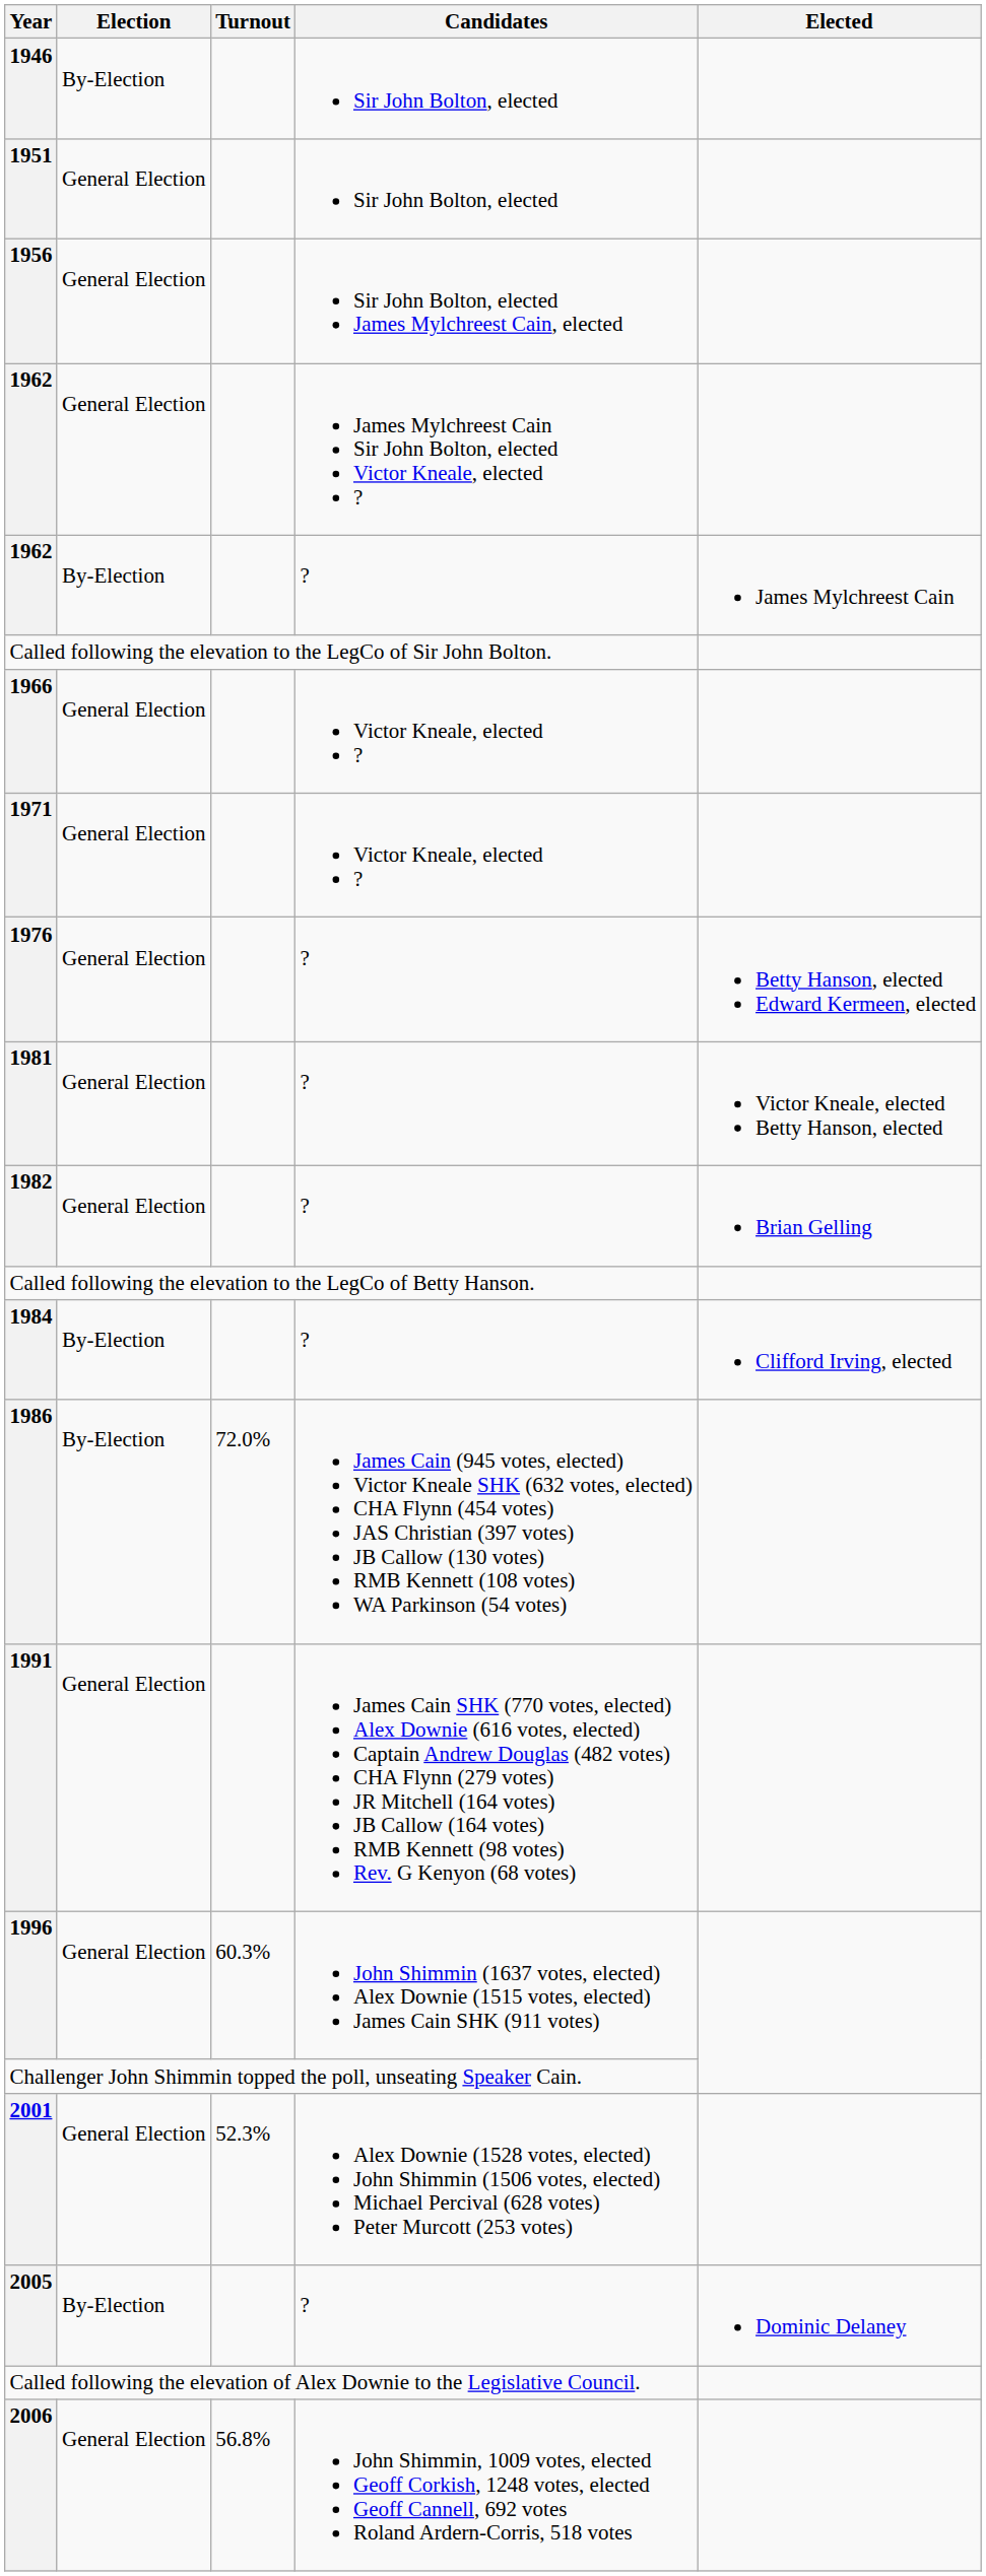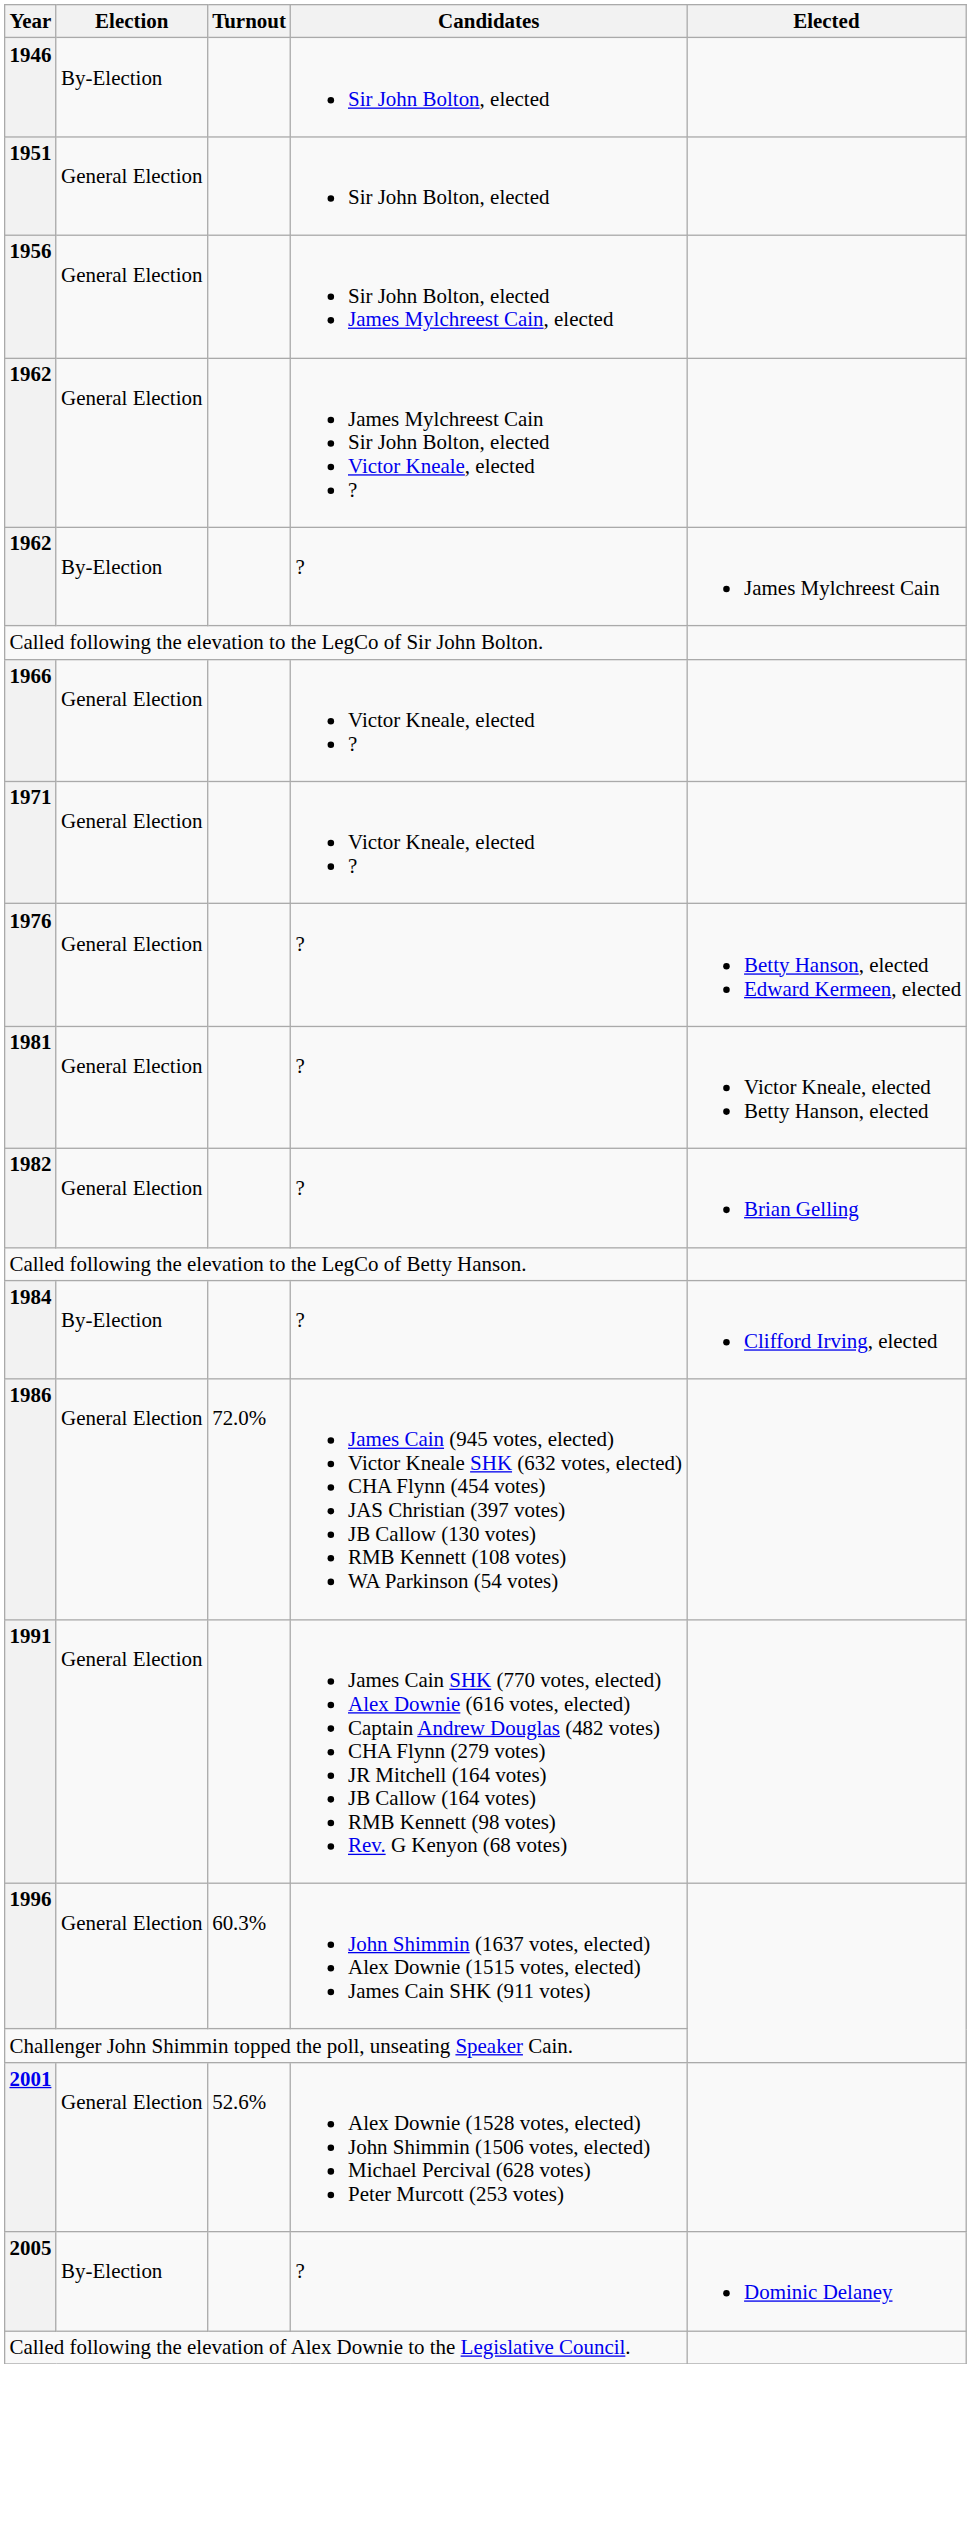 <table class="wikitable" border="1">
 <tr>
 <th>Year</th>
 <th>Election</th>
 <th>Turnout</th>
 <th>Candidates</th>
 <th>Elected</th>
 </tr>
 <tr valign="top">
 <th>1946</th>
 <td><br>By-Election</td>
 <td></td>
 <td><br><ul><li><a href='#'>Sir John Bolton</a>, elected</li></ul></td>
 <td></td>
 </tr>
 <tr valign="top">
 <th>1951</th>
 <td><br>General Election</td>
 <td></td>
 <td><br><ul><li>Sir John Bolton, elected</li></ul></td>
 <td></td>
 </tr>
 <tr valign="top">
 <th>1956</th>
 <td><br>General Election</td>
 <td></td>
 <td><br><ul><li>Sir John Bolton, elected</li><li><a href='#'>James Mylchreest Cain</a>, elected</li></ul></td>
 <td></td>
 </tr>
 <tr valign="top">
 <th>1962</th>
 <td><br>General Election</td>
 <td></td>
 <td><br><ul><li>James Mylchreest Cain</li><li>Sir John Bolton, elected</li><li><a href='#'>Victor Kneale</a>, elected</li><li>?</li></ul></td>
 <td></td>
 </tr>
 <tr valign="top">
 <th>1962</th>
 <td><br>By-Election</td>
 <td></td>
 <td><br>?</td>
 <td><br><ul><li>James Mylchreest Cain</li></ul></td>
 </tr>
 <tr>
 <td colspan="4">Called following the elevation to the LegCo of Sir John Bolton.</td>
 </tr>
 <tr valign="top">
 <th>1966</th>
 <td><br>General Election</td>
 <td></td>
 <td><br><ul><li>Victor Kneale, elected</li><li>?</li></ul></td>
 <td></td>
 </tr>
 <tr valign="top">
 <th>1971</th>
 <td><br>General Election</td>
 <td></td>
 <td><br><ul><li>Victor Kneale, elected</li><li>?</li></ul></td>
 <td></td>
 </tr>
 <tr valign="top">
 <th>1976</th>
 <td><br>General Election</td>
 <td></td>
 <td><br>?</td>
 <td><br><ul><li><a href='#'>Betty Hanson</a>, elected</li><li><a href='#'>Edward Kermeen</a>, elected</li></ul></td>
 </tr>
 <tr valign="top">
 <th>1981</th>
 <td><br>General Election</td>
 <td></td>
 <td><br>?</td>
 <td><br><ul><li>Victor Kneale, elected</li><li>Betty Hanson, elected</li></ul></td>
 </tr>
 <tr valign="top">
 <th>1982</th>
 <td><br>General Election</td>
 <td></td>
 <td><br>?</td>
 <td><br><ul><li><a href='#'>Brian Gelling</a></li></ul></td>
 </tr>
 <tr>
 <td colspan="4">Called following the elevation to the LegCo of Betty Hanson.</td>
 </tr>
 <tr valign="top">
 <th>1984</th>
 <td><br>By-Election</td>
 <td></td>
 <td><br>?</td>
 <td><br><ul><li><a href='#'>Clifford Irving</a>, elected</li></ul></td>
 </tr>
 <tr valign="top">
 <th>1986</th>
-<td><br>By-Election</td>
+<td><br>General Election</td>
 <td><br>72.0%</td>
 <td><br><ul><li><a href='#'>James Cain</a> (945 votes, elected)</li><li>Victor Kneale <a href='#'>SHK</a> (632 votes, elected)</li><li>CHA Flynn (454 votes)</li><li>JAS Christian (397 votes)</li><li>JB Callow (130 votes)</li><li>RMB Kennett (108 votes)</li><li>WA Parkinson (54 votes)</li></ul></td>
 <td></td>
 </tr>
 <tr valign="top">
 <th>1991</th>
 <td><br>General Election</td>
 <td></td>
 <td><br><ul><li>James Cain <a href='#'>SHK</a>  (770 votes, elected)</li><li><a href='#'>Alex Downie</a> (616 votes, elected)</li><li>Captain <a href='#'>Andrew Douglas</a> (482 votes)</li><li>CHA Flynn (279 votes)</li><li>JR Mitchell (164 votes)</li><li>JB Callow (164 votes)</li><li>RMB Kennett (98 votes)</li><li><a href='#'>Rev.</a> G Kenyon (68 votes)</li></ul></td>
 <td></td>
 </tr>
 <tr valign="top">
 <th>1996</th>
 <td><br>General Election</td>
 <td><br>60.3%</td>
 <td><br><ul><li><a href='#'>John Shimmin</a> (1637 votes, elected)</li><li>Alex Downie (1515 votes, elected)</li><li>James Cain SHK (911 votes)</li></ul></td>
 </tr>
 <tr>
 <td colspan="4">Challenger John Shimmin topped the poll, unseating <a href='#'>Speaker</a> Cain.</td>
 </tr>
 <tr valign="top">
 <th><a href='#'>2001</a></th>
 <td><br>General Election</td>
-<td><br>52.3%</td>
+<td><br>52.6%</td>
 <td><br><ul><li>Alex Downie (1528 votes, elected)</li><li>John Shimmin (1506 votes, elected)</li><li>Michael Percival (628 votes)</li><li>Peter Murcott (253 votes)</li></ul></td>
 <td></td>
 </tr>
 <tr valign="top">
 <th>2005</th>
 <td><br>By-Election</td>
 <td></td>
 <td><br>?</td>
 <td><br><ul><li><a href='#'>Dominic Delaney</a></li></ul></td>
 </tr>
 <tr>
 <td colspan="4">Called following the elevation of Alex Downie to the <a href='#'>Legislative Council</a>.</td>
 </tr>
-<tr valign="top">
-<th>2006</th>
-<td><br>General Election</td>
-<td><br>56.8%</td>
-<td><br><ul><li>John Shimmin, 1009 votes, elected</li><li><a href='#'>Geoff Corkish</a>, 1248 votes, elected</li><li><a href='#'>Geoff Cannell</a>, 692 votes</li><li>Roland Ardern-Corris, 518 votes</li></ul></td>
-<td></td>
-</tr>
 </table>
